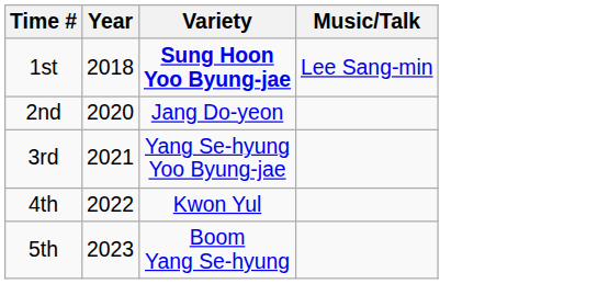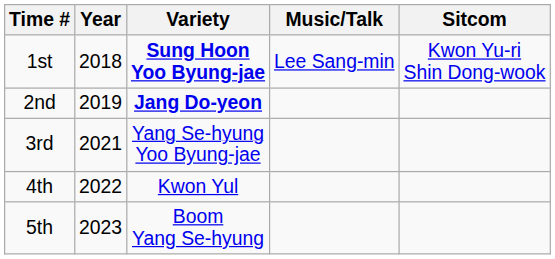 <table class="wikitable sortable" style="text-align:center">
 <tr>
 <th>Time #</th>
 <th>Year</th>
 <th>Variety</th>
 <th>Music/Talk</th>
+<th>Sitcom</th>
 </tr>
 <tr>
 <td>1st</td>
 <td>2018</td>
 <td><strong><a href='#'>Sung Hoon</a><br><a href='#'>Yoo Byung-jae</a></strong></td>
 <td><a href='#'>Lee Sang-min</a></td>
+<td><a href='#'>Kwon Yu-ri</a><br><a href='#'>Shin Dong-wook</a></td>
 </tr>
 <tr>
 <td>2nd</td>
-<td>2020</td>
-<td><a href='#'>Jang Do-yeon</a></td>
+<td>2019</td>
+<td><strong><a href='#'>Jang Do-yeon</a></strong></td>
+<td></td>
 <td></td>
 </tr>
 <tr>
 <td>3rd</td>
 <td>2021</td>
 <td><a href='#'>Yang Se-hyung</a><br><a href='#'>Yoo Byung-jae</a></td>
 <td></td>
+<td></td>
 </tr>
 <tr>
 <td>4th</td>
 <td>2022</td>
 <td><a href='#'>Kwon Yul</a></td>
+<td></td>
 <td></td>
 </tr>
 <tr>
 <td>5th</td>
 <td>2023</td>
 <td><a href='#'>Boom</a><br><a href='#'>Yang Se-hyung</a></td>
 <td></td>
+<td></td>
 </tr>
 </table>
